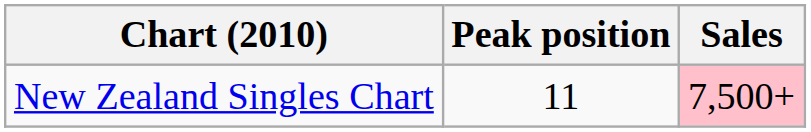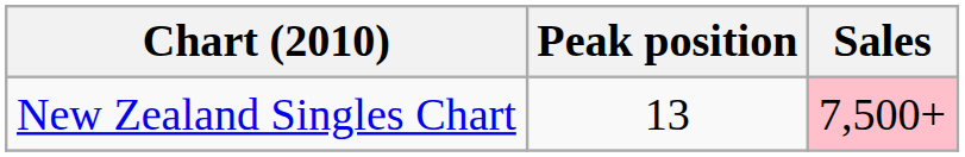 <table class="wikitable">
 <tr>
 <th>Chart (2010)</th>
 <th>Peak position</th>
 <th>Sales</th>
 </tr>
 <tr>
 <td><a href='#'>New Zealand Singles Chart</a></td>
-<td align="center">11</td>
+<td align="center">13</td>
 <td align="center" style="background: pink;">7,500+</td>
 </tr>
 </table>
